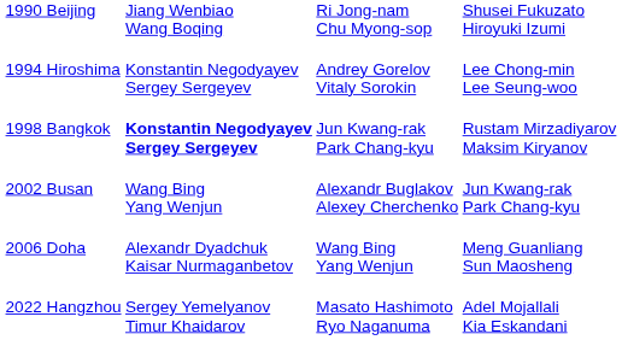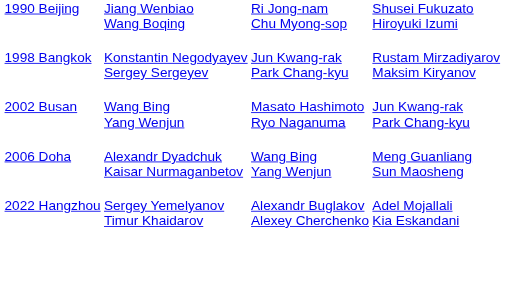 <table>
 <tr>
 <td><a href='#'>1990 Beijing</a></td>
 <td><br><a href='#'>Jiang Wenbiao</a><br><a href='#'>Wang Boqing</a></td>
 <td><br><a href='#'>Ri Jong-nam</a><br><a href='#'>Chu Myong-sop</a></td>
 <td><br><a href='#'>Shusei Fukuzato</a><br><a href='#'>Hiroyuki Izumi</a></td>
 </tr>
 <tr>
-<td><a href='#'>1994 Hiroshima</a></td>
+<td><a href='#'>1998 Bangkok</a></td>
 <td><br><a href='#'>Konstantin Negodyayev</a><br><a href='#'>Sergey Sergeyev</a></td>
-<td><br><a href='#'>Andrey Gorelov</a><br><a href='#'>Vitaly Sorokin</a></td>
-<td><br><a href='#'>Lee Chong-min</a><br><a href='#'>Lee Seung-woo</a></td>
-</tr>
-<tr>
-<td><a href='#'>1998 Bangkok</a></td>
-<td><strong><br><a href='#'>Konstantin Negodyayev</a><br><a href='#'>Sergey Sergeyev</a></strong></td>
 <td><br><a href='#'>Jun Kwang-rak</a><br><a href='#'>Park Chang-kyu</a></td>
 <td><br><a href='#'>Rustam Mirzadiyarov</a><br><a href='#'>Maksim Kiryanov</a></td>
 </tr>
 <tr>
 <td><a href='#'>2002 Busan</a></td>
 <td><br><a href='#'>Wang Bing</a><br><a href='#'>Yang Wenjun</a></td>
-<td><br><a href='#'>Alexandr Buglakov</a><br><a href='#'>Alexey Cherchenko</a></td>
+<td><br><a href='#'>Masato Hashimoto</a><br><a href='#'>Ryo Naganuma</a></td>
 <td><br><a href='#'>Jun Kwang-rak</a><br><a href='#'>Park Chang-kyu</a></td>
 </tr>
 <tr>
 <td><a href='#'>2006 Doha</a></td>
 <td><br><a href='#'>Alexandr Dyadchuk</a><br><a href='#'>Kaisar Nurmaganbetov</a></td>
 <td><br><a href='#'>Wang Bing</a><br><a href='#'>Yang Wenjun</a></td>
 <td><br><a href='#'>Meng Guanliang</a><br><a href='#'>Sun Maosheng</a></td>
 </tr>
 <tr>
 <td><a href='#'>2022 Hangzhou</a></td>
 <td><br><a href='#'>Sergey Yemelyanov</a><br><a href='#'>Timur Khaidarov</a></td>
-<td><br><a href='#'>Masato Hashimoto</a><br><a href='#'>Ryo Naganuma</a></td>
+<td><br><a href='#'>Alexandr Buglakov</a><br><a href='#'>Alexey Cherchenko</a></td>
 <td><br><a href='#'>Adel Mojallali</a><br><a href='#'>Kia Eskandani</a></td>
 </tr>
 </table>
